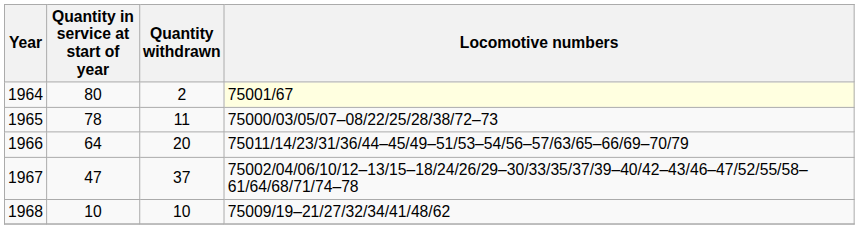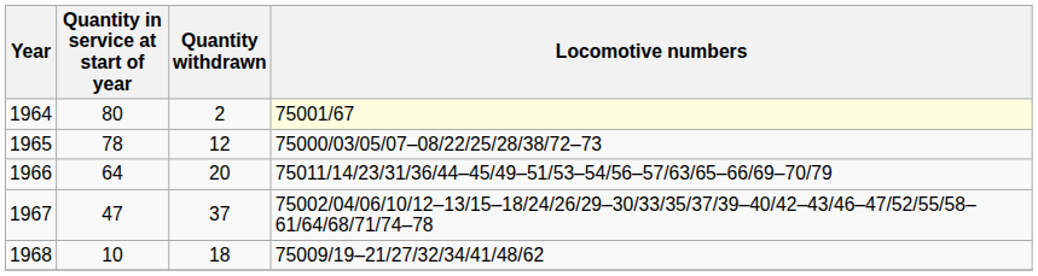 <table class="wikitable" style="text-align:center">
 <tr>
 <th>Year</th>
 <th>Quantity in<br>service at<br>start of year</th>
 <th>Quantity<br>withdrawn</th>
 <th>Locomotive numbers</th>
 </tr>
 <tr>
 <td>1964</td>
 <td>80</td>
 <td>2</td>
 <td align=left style="background: lightyellow;">75001/67</td>
 </tr>
 <tr>
 <td>1965</td>
 <td>78</td>
-<td>11</td>
+<td>12</td>
 <td align=left>75000/03/05/07–08/22/25/28/38/72–73</td>
 </tr>
 <tr>
 <td>1966</td>
 <td>64</td>
 <td>20</td>
 <td align=left>75011/14/23/31/36/44–45/49–51/53–54/56–57/63/65–66/69–70/79</td>
 </tr>
 <tr>
 <td>1967</td>
 <td>47</td>
 <td>37</td>
 <td align=left>75002/04/06/10/12–13/15–18/24/26/29–30/33/35/37/39–40/42–43/46–47/52/55/58–61/64/68/71/74–78</td>
 </tr>
 <tr>
 <td>1968</td>
 <td>10</td>
-<td>10</td>
+<td>18</td>
 <td align=left>75009/19–21/27/32/34/41/48/62</td>
 </tr>
 <tr>
 </tr>
 </table>
